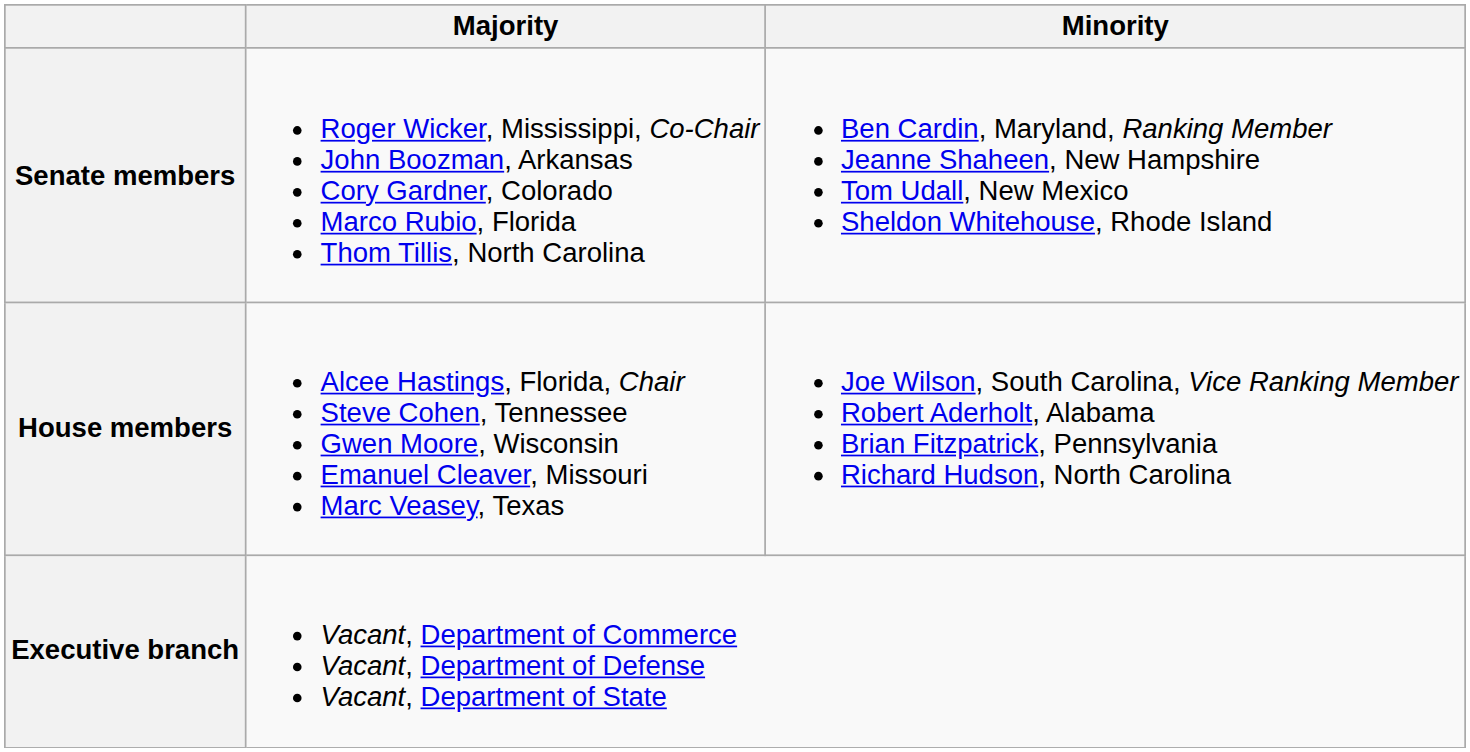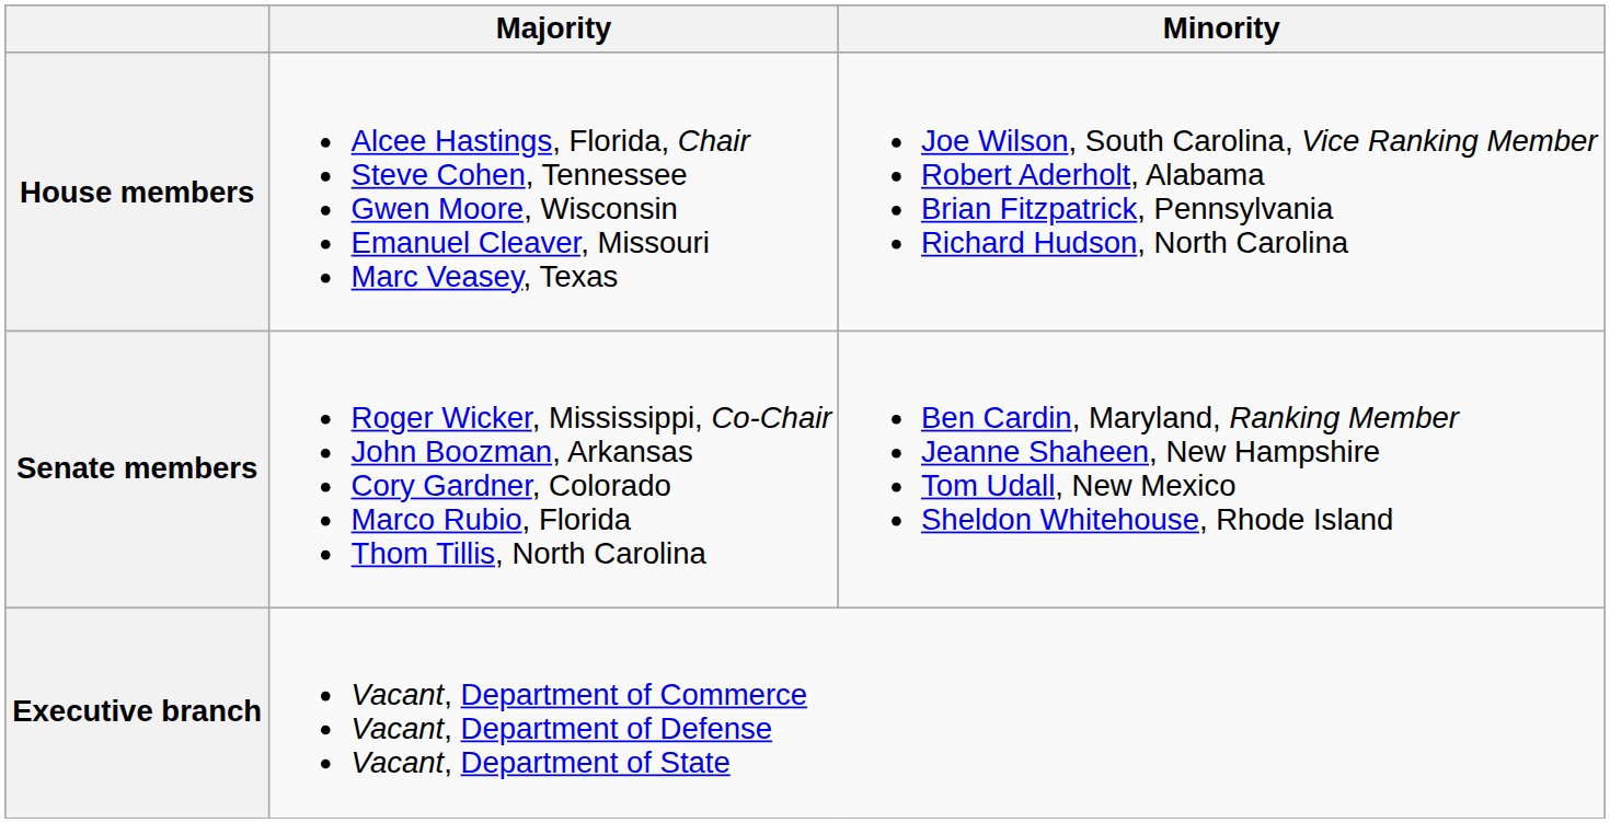 <table class=wikitable>
 <tr>
 <th></th>
 <th>Majority</th>
 <th>Minority</th>
 </tr>
 <tr>
+<th>House members</th>
+<td valign="top" ><br><ul><li><a href='#'>Alcee Hastings</a>, Florida, <em>Chair</em></li><li><a href='#'>Steve Cohen</a>, Tennessee</li><li><a href='#'>Gwen Moore</a>, Wisconsin</li><li><a href='#'>Emanuel Cleaver</a>, Missouri</li><li><a href='#'>Marc Veasey</a>, Texas</li></ul></td>
+<td valign="top" ><br><ul><li><a href='#'>Joe Wilson</a>, South Carolina, <em>Vice Ranking Member</em></li><li><a href='#'>Robert Aderholt</a>, Alabama</li><li><a href='#'>Brian Fitzpatrick</a>, Pennsylvania</li><li><a href='#'>Richard Hudson</a>, North Carolina</li></ul></td>
+</tr>
+<tr>
 <th>Senate members</th>
 <td valign="top" ><br><ul><li><a href='#'>Roger Wicker</a>, Mississippi, <em>Co-Chair</em></li><li><a href='#'>John Boozman</a>, Arkansas</li><li><a href='#'>Cory Gardner</a>, Colorado</li><li><a href='#'>Marco Rubio</a>, Florida</li><li><a href='#'>Thom Tillis</a>, North Carolina</li></ul></td>
 <td valign="top" ><br><ul><li><a href='#'>Ben Cardin</a>, Maryland, <em>Ranking Member</em></li><li><a href='#'>Jeanne Shaheen</a>, New Hampshire</li><li><a href='#'>Tom Udall</a>, New Mexico</li><li><a href='#'>Sheldon Whitehouse</a>, Rhode Island</li></ul></td>
-</tr>
-<tr>
-<th>House members</th>
-<td valign="top" ><br><ul><li><a href='#'>Alcee Hastings</a>, Florida, <em>Chair</em></li><li><a href='#'>Steve Cohen</a>, Tennessee</li><li><a href='#'>Gwen Moore</a>, Wisconsin</li><li><a href='#'>Emanuel Cleaver</a>, Missouri</li><li><a href='#'>Marc Veasey</a>, Texas</li></ul></td>
-<td valign="top" ><br><ul><li><a href='#'>Joe Wilson</a>, South Carolina, <em>Vice Ranking Member</em></li><li><a href='#'>Robert Aderholt</a>, Alabama</li><li><a href='#'>Brian Fitzpatrick</a>, Pennsylvania</li><li><a href='#'>Richard Hudson</a>, North Carolina</li></ul></td>
 </tr>
 <tr>
 <th>Executive branch</th>
 <td colspan=2><br><ul><li><em>Vacant</em>, <a href='#'>Department of Commerce</a></li><li><em>Vacant</em>, <a href='#'>Department of Defense</a></li><li><em>Vacant</em>, <a href='#'>Department of State</a></li></ul></td>
 </tr>
 </table>
